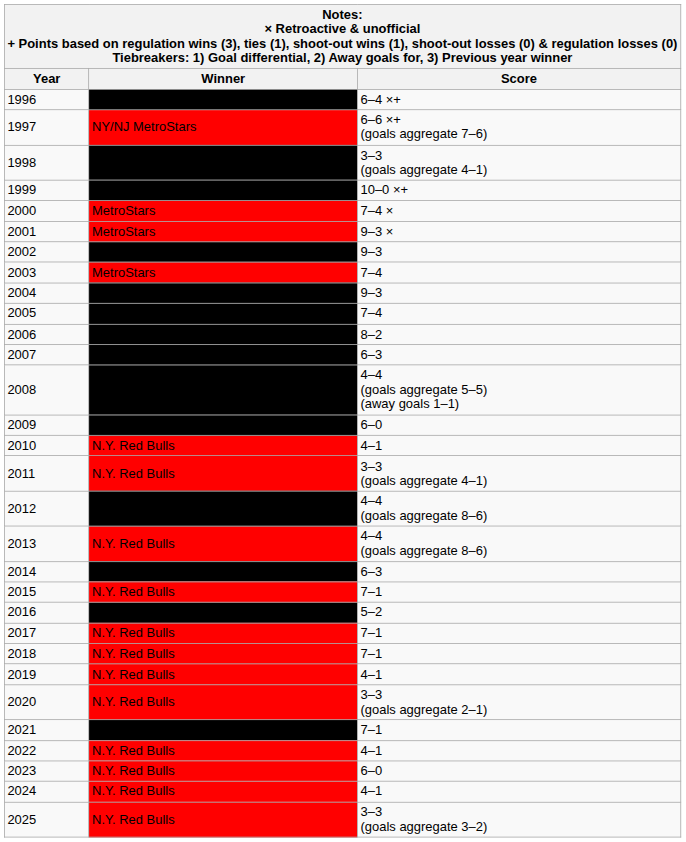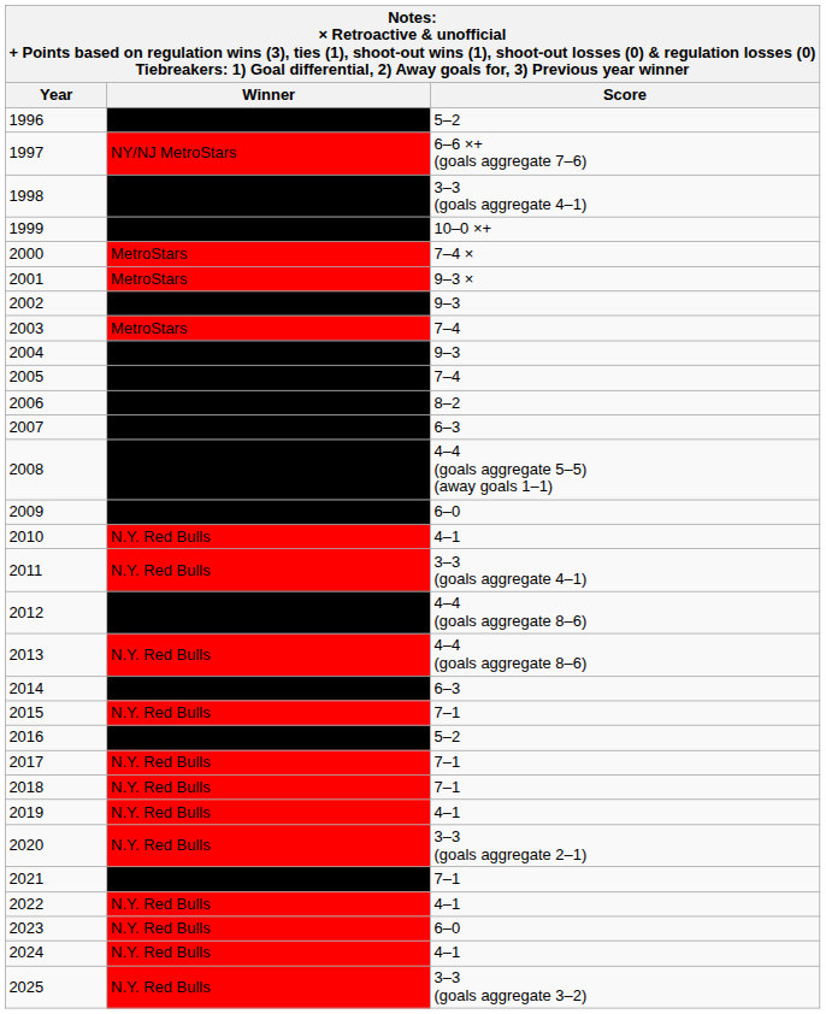 <table class="wikitable collapsed collapsible">
 <tr>
 <th colspan=3>Notes:<br>× Retroactive & unofficial<br>+ Points based on regulation wins (3), ties (1), shoot-out wins (1), shoot-out losses (0) & regulation losses (0)<br>Tiebreakers: 1) Goal differential, 2) Away goals for, 3) Previous year winner</th>
 </tr>
 <tr>
 <th>Year</th>
 <th>Winner</th>
 <th>Score</th>
 </tr>
 <tr>
 <td>1996</td>
 <td bgcolor=#000000><span>D.C. United</span></td>
-<td>6–4 ×+</td>
+<td>5–2</td>
 </tr>
 <tr>
 <td>1997</td>
 <td bgcolor=#FF0000><span>NY/NJ MetroStars</span></td>
 <td>6–6 ×+<br>(goals aggregate 7–6)</td>
 </tr>
 <tr>
 <td>1998</td>
 <td bgcolor=#000000><span>D.C. United</span></td>
 <td>3–3<br>(goals aggregate 4–1)</td>
 </tr>
 <tr>
 <td>1999</td>
 <td bgcolor=#000000><span>D.C. United</span></td>
 <td>10–0 ×+</td>
 </tr>
 <tr>
 <td>2000</td>
 <td bgcolor=#FF0000><span>MetroStars</span></td>
 <td>7–4 ×</td>
 </tr>
 <tr>
 <td>2001</td>
 <td bgcolor=#FF0000><span>MetroStars</span></td>
 <td>9–3 ×</td>
 </tr>
 <tr>
 <td>2002</td>
 <td bgcolor=#000000><span>D.C. United</span></td>
 <td>9–3</td>
 </tr>
 <tr>
 <td>2003</td>
 <td bgcolor=#FF0000><span>MetroStars</span></td>
 <td>7–4</td>
 </tr>
 <tr>
 <td>2004</td>
 <td bgcolor=#000000><span>D.C. United</span></td>
 <td>9–3</td>
 </tr>
 <tr>
 <td>2005</td>
 <td bgcolor=#000000><span>D.C. United</span></td>
 <td>7–4</td>
 </tr>
 <tr>
 <td>2006</td>
 <td bgcolor=#000000><span>D.C. United</span></td>
 <td>8–2</td>
 </tr>
 <tr>
 <td>2007</td>
 <td bgcolor=#000000><span>D.C. United</span></td>
 <td>6–3</td>
 </tr>
 <tr>
 <td>2008</td>
 <td bgcolor=#000000><span>D.C. United</span></td>
 <td>4–4<br>(goals aggregate 5–5)<br>(away goals 1–1)</td>
 </tr>
 <tr>
 <td>2009</td>
 <td bgcolor=#000000><span>D.C. United</span></td>
 <td>6–0</td>
 </tr>
 <tr>
 <td>2010</td>
 <td bgcolor=#FF0000><span>N.Y. Red Bulls</span></td>
 <td>4–1</td>
 </tr>
 <tr>
 <td>2011</td>
 <td bgcolor=#FF0000><span>N.Y. Red Bulls</span></td>
 <td>3–3<br>(goals aggregate 4–1)</td>
 </tr>
 <tr>
 <td>2012</td>
 <td bgcolor=#000000><span>D.C. United</span></td>
 <td>4–4<br>(goals aggregate 8–6)</td>
 </tr>
 <tr>
 <td>2013</td>
 <td bgcolor=#FF0000><span>N.Y. Red Bulls</span></td>
 <td>4–4<br>(goals aggregate 8–6)</td>
 </tr>
 <tr>
 <td>2014</td>
 <td bgcolor=#000000><span>D.C. United</span></td>
 <td>6–3</td>
 </tr>
 <tr>
 <td>2015</td>
 <td bgcolor=#FF0000><span>N.Y. Red Bulls</span></td>
 <td>7–1</td>
 </tr>
 <tr>
 <td>2016</td>
 <td bgcolor=#000000><span>D.C. United</span></td>
 <td>5–2</td>
 </tr>
 <tr>
 <td>2017</td>
 <td bgcolor=#FF0000><span>N.Y. Red Bulls</span></td>
 <td>7–1</td>
 </tr>
 <tr>
 <td>2018</td>
 <td bgcolor=#FF0000><span>N.Y. Red Bulls</span></td>
 <td>7–1</td>
 </tr>
 <tr>
 <td>2019</td>
 <td bgcolor=#FF0000><span>N.Y. Red Bulls</span></td>
 <td>4–1</td>
 </tr>
 <tr>
 <td>2020</td>
 <td bgcolor=#FF0000><span>N.Y. Red Bulls</span></td>
 <td>3–3<br>(goals aggregate 2–1)</td>
 </tr>
 <tr>
 <td>2021</td>
 <td bgcolor=#000000><span>D.C. United</span></td>
 <td>7–1</td>
 </tr>
 <tr>
 <td>2022</td>
 <td bgcolor=#FF0000><span>N.Y. Red Bulls</span></td>
 <td>4–1</td>
 </tr>
 <tr>
 <td>2023</td>
 <td bgcolor=#FF0000><span>N.Y. Red Bulls</span></td>
 <td>6–0</td>
 </tr>
 <tr>
 <td>2024</td>
 <td bgcolor=#FF0000><span>N.Y. Red Bulls</span></td>
 <td>4–1</td>
 </tr>
 <tr>
 <td>2025</td>
 <td bgcolor=#FF0000><span>N.Y. Red Bulls</span></td>
 <td>3–3<br>(goals aggregate 3–2)</td>
 </tr>
 </table>
